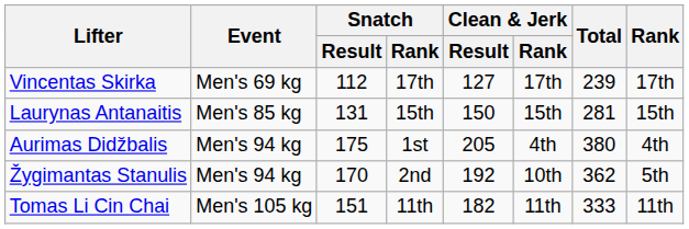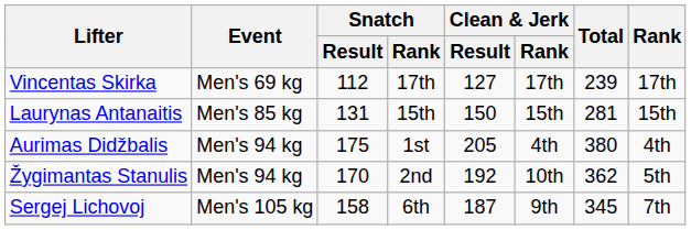 <table class="wikitable">
 <tr>
 <th rowspan=2>Lifter</th>
 <th rowspan=2>Event</th>
 <th colspan=2>Snatch</th>
 <th colspan=2>Clean & Jerk</th>
 <th rowspan=2>Total</th>
 <th rowspan=2>Rank</th>
 </tr>
 <tr>
 <th>Result</th>
 <th>Rank</th>
 <th>Result</th>
 <th>Rank</th>
 </tr>
 <tr align=center>
 <td align=left><a href='#'>Vincentas Skirka</a></td>
 <td align=left>Men's 69 kg</td>
 <td>112</td>
 <td>17th</td>
 <td>127</td>
 <td>17th</td>
 <td>239</td>
 <td>17th</td>
 </tr>
 <tr align=center>
 <td align=left><a href='#'>Laurynas Antanaitis</a></td>
 <td align=left>Men's 85 kg</td>
 <td>131</td>
 <td>15th</td>
 <td>150</td>
 <td>15th</td>
 <td>281</td>
 <td>15th</td>
 </tr>
 <tr align=center>
 <td align=left><a href='#'>Aurimas Didžbalis</a></td>
 <td align=left>Men's 94 kg</td>
 <td>175</td>
 <td>1st</td>
 <td>205</td>
 <td>4th</td>
 <td>380</td>
 <td>4th</td>
 </tr>
 <tr align=center>
 <td align=left><a href='#'>Žygimantas Stanulis</a></td>
 <td align=left>Men's 94 kg</td>
 <td>170</td>
 <td>2nd</td>
 <td>192</td>
 <td>10th</td>
 <td>362</td>
 <td>5th</td>
 </tr>
 <tr align=center>
-<td align=left><a href='#'>Tomas Li Cin Chai</a></td>
+<td align=left><a href='#'>Sergej Lichovoj</a></td>
 <td align=left>Men's 105 kg</td>
-<td>151</td>
-<td>11th</td>
-<td>182</td>
-<td>11th</td>
-<td>333</td>
-<td>11th</td>
+<td>158</td>
+<td>6th</td>
+<td>187</td>
+<td>9th</td>
+<td>345</td>
+<td>7th</td>
 </tr>
 </table>
